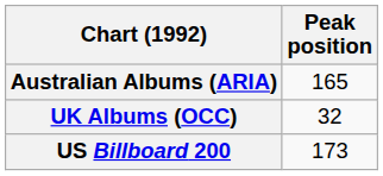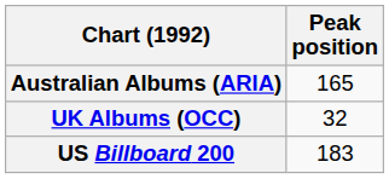 <table class="wikitable sortable plainrowheaders" style="text-align:center">
 <tr>
 <th>Chart (1992)</th>
 <th>Peak<br>position</th>
 </tr>
 <tr>
 <th scope="row">Australian Albums (<a href='#'>ARIA</a>)</th>
 <td>165</td>
 </tr>
 <tr>
 <th scope="row"><a href='#'>UK Albums</a> (<a href='#'>OCC</a>)</th>
 <td>32</td>
 </tr>
 <tr>
 <th scope="row">US <a href='#'><em>Billboard</em> 200</a></th>
-<td>173</td>
+<td>183</td>
 </tr>
 </table>
